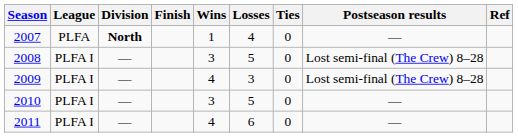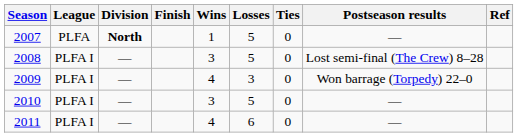 <table class="wikitable sortable" style="text-align:center;">
 <tr>
 <th><a href='#'>Season</a></th>
 <th class="unsortable">League</th>
 <th>Division</th>
 <th>Finish</th>
 <th>Wins</th>
 <th>Losses</th>
 <th>Ties</th>
 <th class="unsortable">Postseason results</th>
 <th class="unsortable">Ref</th>
 </tr>
 <tr>
 <td><a href='#'>2007</a></td>
 <td>PLFA</td>
 <td><strong>North</strong></td>
 <td></td>
 <td>1</td>
-<td>4</td>
+<td>5</td>
 <td>0</td>
 <td>—</td>
 <td></td>
 </tr>
 <tr>
 <td><a href='#'>2008</a></td>
 <td>PLFA I</td>
 <td>—</td>
 <td></td>
 <td>3</td>
 <td>5</td>
 <td>0</td>
 <td>Lost semi-final (<a href='#'>The Crew</a>) 8–28</td>
 <td></td>
 </tr>
 <tr>
 <td><a href='#'>2009</a></td>
 <td>PLFA I</td>
 <td>—</td>
 <td></td>
 <td>4</td>
 <td>3</td>
 <td>0</td>
-<td>Lost semi-final (<a href='#'>The Crew</a>) 8–28</td>
+<td>Won barrage (<a href='#'>Torpedy</a>) 22–0</td>
 <td></td>
 </tr>
 <tr>
 <td><a href='#'>2010</a></td>
 <td>PLFA I</td>
 <td>—</td>
 <td></td>
 <td>3</td>
 <td>5</td>
 <td>0</td>
 <td>—</td>
 <td></td>
 </tr>
 <tr>
 <td><a href='#'>2011</a></td>
 <td>PLFA I</td>
 <td>—</td>
 <td></td>
 <td>4</td>
 <td>6</td>
 <td>0</td>
 <td>—</td>
 <td></td>
 </tr>
 </table>
